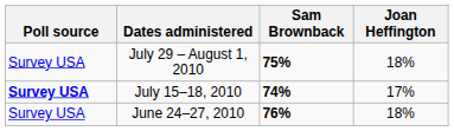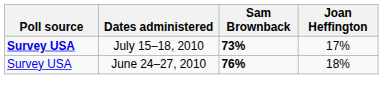 <table class="wikitable">
 <tr valign=bottom>
 <th style="width:120px;">Poll source</th>
 <th style="width:155px;">Dates administered</th>
 <th style="width:100px;">Sam<br>Brownback</th>
 <th style="width:100px;">Joan<br>Heffington</th>
 </tr>
 <tr>
-<td><a href='#'>Survey USA</a></td>
-<td align=center>July 29 – August 1, 2010</td>
-<td><strong>75%</strong></td>
-<td align=center>18%</td>
-</tr>
-<tr>
 <td><strong><a href='#'>Survey USA</a></strong></td>
 <td align=center>July 15–18, 2010</td>
-<td><strong>74%</strong></td>
+<td><strong>73%</strong></td>
 <td align=center>17%</td>
 </tr>
 <tr>
 <td><a href='#'>Survey USA</a></td>
 <td align=center>June 24–27, 2010</td>
 <td><strong>76%</strong></td>
 <td align=center>18%</td>
 </tr>
 </table>
